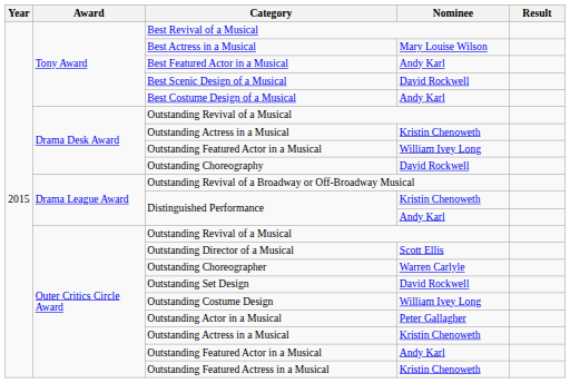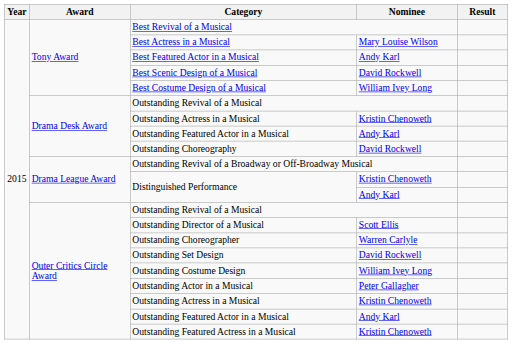 <table class="wikitable" width="95%">
 <tr>
 <th width="5%">Year</th>
 <th width="20%">Award</th>
 <th width="45%">Category</th>
 <th width="20%">Nominee</th>
 <th width="10%">Result</th>
 </tr>
 <tr>
 <td rowspan="22" align="center">2015</td>
 <td rowspan="5"><a href='#'>Tony Award</a></td>
 <td colspan="2"><a href='#'>Best Revival of a Musical</a></td>
 <td></td>
 </tr>
 <tr>
 <td><a href='#'>Best Actress in a Musical</a></td>
 <td><a href='#'>Mary Louise Wilson</a></td>
 <td></td>
 </tr>
 <tr>
 <td><a href='#'>Best Featured Actor in a Musical</a></td>
 <td><a href='#'>Andy Karl</a></td>
 <td></td>
 </tr>
 <tr>
 <td><a href='#'>Best Scenic Design of a Musical</a></td>
 <td><a href='#'>David Rockwell</a></td>
 <td></td>
 </tr>
 <tr>
 <td><a href='#'>Best Costume Design of a Musical</a></td>
-<td><a href='#'>Andy Karl</a></td>
+<td><a href='#'>William Ivey Long</a></td>
 <td></td>
 </tr>
 <tr>
 <td rowspan="4"><a href='#'>Drama Desk Award</a></td>
 <td colspan="2">Outstanding Revival of a Musical</td>
 <td></td>
 </tr>
 <tr>
 <td>Outstanding Actress in a Musical</td>
 <td><a href='#'>Kristin Chenoweth</a></td>
 <td></td>
 </tr>
 <tr>
 <td>Outstanding Featured Actor in a Musical</td>
-<td><a href='#'>William Ivey Long</a></td>
+<td><a href='#'>Andy Karl</a></td>
 <td></td>
 </tr>
 <tr>
 <td>Outstanding Choreography</td>
 <td><a href='#'>David Rockwell</a></td>
 <td></td>
 </tr>
 <tr>
 <td rowspan="3"><a href='#'>Drama League Award</a></td>
 <td colspan="2">Outstanding Revival of a Broadway or Off-Broadway Musical</td>
 <td></td>
 </tr>
 <tr>
 <td rowspan="2">Distinguished Performance</td>
 <td><a href='#'>Kristin Chenoweth</a></td>
 <td></td>
 </tr>
 <tr>
 <td><a href='#'>Andy Karl</a></td>
 <td></td>
 </tr>
 <tr>
 <td rowspan="9"><a href='#'>Outer Critics Circle Award</a></td>
 <td colspan="2">Outstanding Revival of a Musical</td>
 <td></td>
 </tr>
 <tr>
 <td>Outstanding Director of a Musical</td>
 <td><a href='#'>Scott Ellis</a></td>
 <td></td>
 </tr>
 <tr>
 <td>Outstanding Choreographer</td>
 <td><a href='#'>Warren Carlyle</a></td>
 <td></td>
 </tr>
 <tr>
 <td>Outstanding Set Design</td>
 <td><a href='#'>David Rockwell</a></td>
 <td></td>
 </tr>
 <tr>
 <td>Outstanding Costume Design</td>
 <td><a href='#'>William Ivey Long</a></td>
 <td></td>
 </tr>
 <tr>
 <td>Outstanding Actor in a Musical</td>
 <td><a href='#'>Peter Gallagher</a></td>
 <td></td>
 </tr>
 <tr>
 <td>Outstanding Actress in a Musical</td>
 <td><a href='#'>Kristin Chenoweth</a></td>
 <td></td>
 </tr>
 <tr>
 <td>Outstanding Featured Actor in a Musical</td>
 <td><a href='#'>Andy Karl</a></td>
 <td></td>
 </tr>
 <tr>
 <td>Outstanding Featured Actress in a Musical</td>
 <td><a href='#'>Kristin Chenoweth</a></td>
 <td></td>
 </tr>
 </table>
